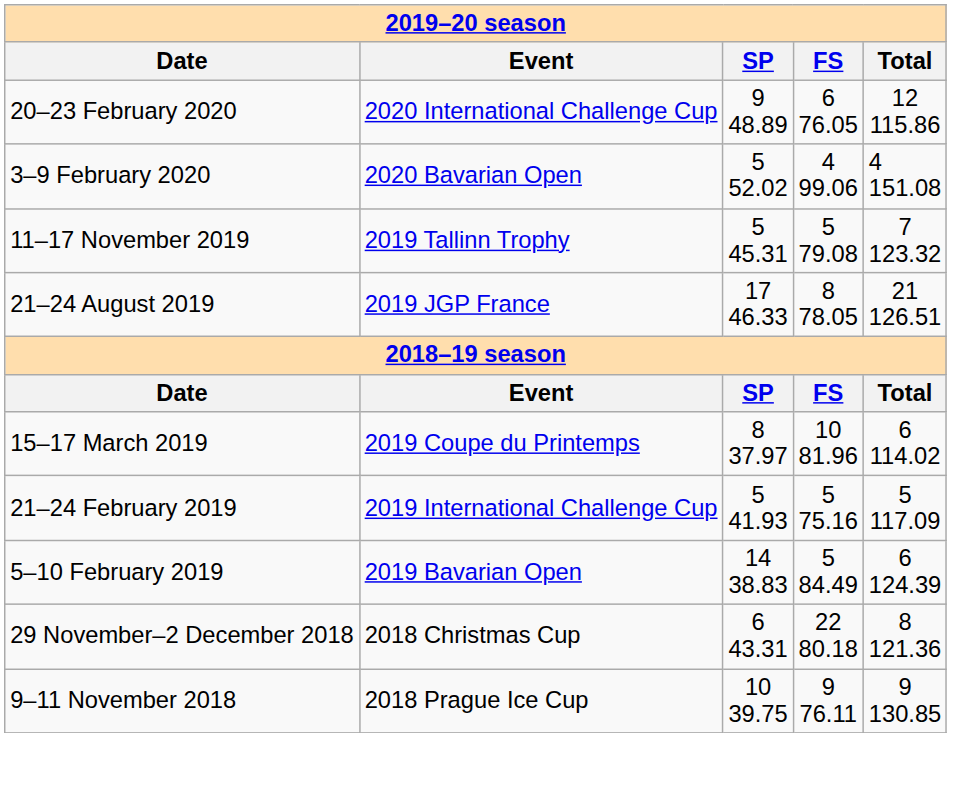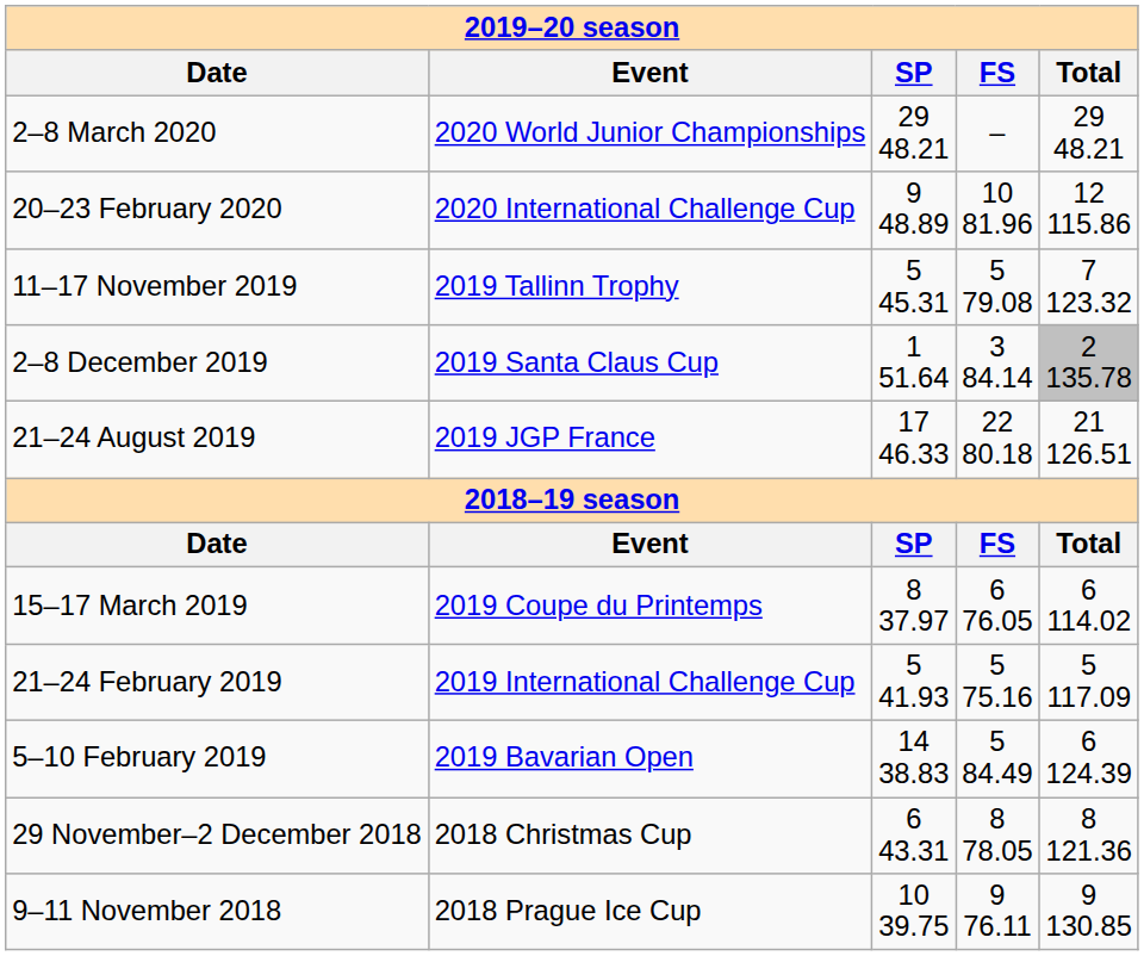 <table class="wikitable">
 <tr>
 <th colspan="5" style="background:#ffdead;"><a href='#'>2019–20 season</a></th>
 </tr>
 <tr>
 <th>Date</th>
 <th>Event</th>
 <th><a href='#'>SP</a></th>
 <th><a href='#'>FS</a></th>
 <th>Total</th>
 </tr>
 <tr>
+<td>2–8 March 2020</td>
+<td><a href='#'>2020 World Junior Championships</a></td>
+<td align=center>29 <br> 48.21</td>
+<td align=center>–</td>
+<td align=center>29 <br> 48.21</td>
+</tr>
+<tr>
 <td>20–23 February 2020</td>
 <td><a href='#'>2020 International Challenge Cup</a></td>
 <td align=center>9 <br> 48.89</td>
-<td align=center>6 <br> 76.05</td>
+<td align=center>10 <br> 81.96</td>
 <td align=center>12 <br> 115.86</td>
-</tr>
-<tr>
-<td>3–9 February 2020</td>
-<td><a href='#'>2020 Bavarian Open</a></td>
-<td align=center>5 <br> 52.02</td>
-<td align=center>4 <br> 99.06</td>
-<td aligne=center>4 <br> 151.08</td>
 </tr>
 <tr>
 <td>11–17 November 2019</td>
 <td><a href='#'>2019 Tallinn Trophy</a></td>
 <td align=center>5 <br> 45.31</td>
 <td align=center>5 <br> 79.08</td>
 <td align=center>7 <br> 123.32</td>
 </tr>
 <tr>
+<td>2–8 December 2019</td>
+<td><a href='#'>2019 Santa Claus Cup</a></td>
+<td align=center>1 <br> 51.64</td>
+<td align=center>3 <br> 84.14</td>
+<td align=center bgcolor=silver>2 <br> 135.78</td>
+</tr>
+<tr>
 <td>21–24 August 2019</td>
 <td><a href='#'>2019 JGP France</a></td>
 <td align=center>17 <br> 46.33</td>
-<td align=center>8 <br> 78.05</td>
+<td align=center>22 <br> 80.18</td>
 <td align=center>21 <br> 126.51</td>
 </tr>
 <tr>
 <th colspan="5" style="background:#ffdead;"><a href='#'>2018–19 season</a></th>
 </tr>
 <tr>
 <th>Date</th>
 <th>Event</th>
 <th><a href='#'>SP</a></th>
 <th><a href='#'>FS</a></th>
 <th>Total</th>
 </tr>
 <tr>
 <td>15–17 March 2019</td>
 <td><a href='#'>2019 Coupe du Printemps</a></td>
 <td align=center>8 <br> 37.97</td>
-<td align=center>10 <br> 81.96</td>
+<td align=center>6 <br> 76.05</td>
 <td align=center>6 <br> 114.02</td>
 </tr>
 <tr>
 <td>21–24 February 2019</td>
 <td><a href='#'>2019 International Challenge Cup</a></td>
 <td align=center>5 <br> 41.93</td>
 <td align=center>5 <br> 75.16</td>
 <td align=center>5 <br> 117.09</td>
 </tr>
 <tr>
 <td>5–10 February 2019</td>
 <td><a href='#'>2019 Bavarian Open</a></td>
 <td align=center>14 <br> 38.83</td>
 <td align=center>5 <br> 84.49</td>
 <td align=center>6 <br> 124.39</td>
 </tr>
 <tr>
 <td>29 November–2 December 2018</td>
 <td>2018 Christmas Cup</td>
 <td align=center>6 <br> 43.31</td>
-<td align=center>22 <br> 80.18</td>
+<td align=center>8 <br> 78.05</td>
 <td align=center>8 <br> 121.36</td>
 </tr>
 <tr>
 <td>9–11 November 2018</td>
 <td>2018 Prague Ice Cup</td>
 <td align=center>10 <br> 39.75</td>
 <td align=center>9 <br> 76.11</td>
 <td align=center>9 <br> 130.85</td>
 </tr>
 </table>
